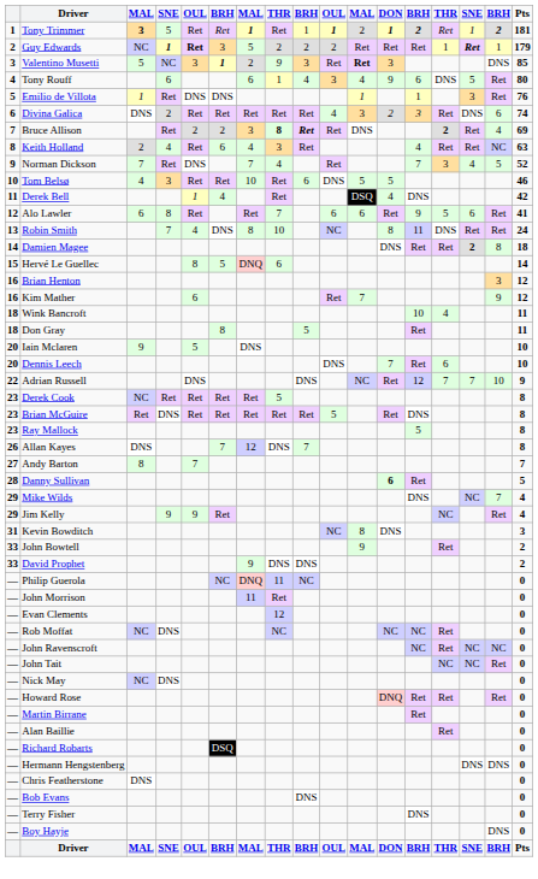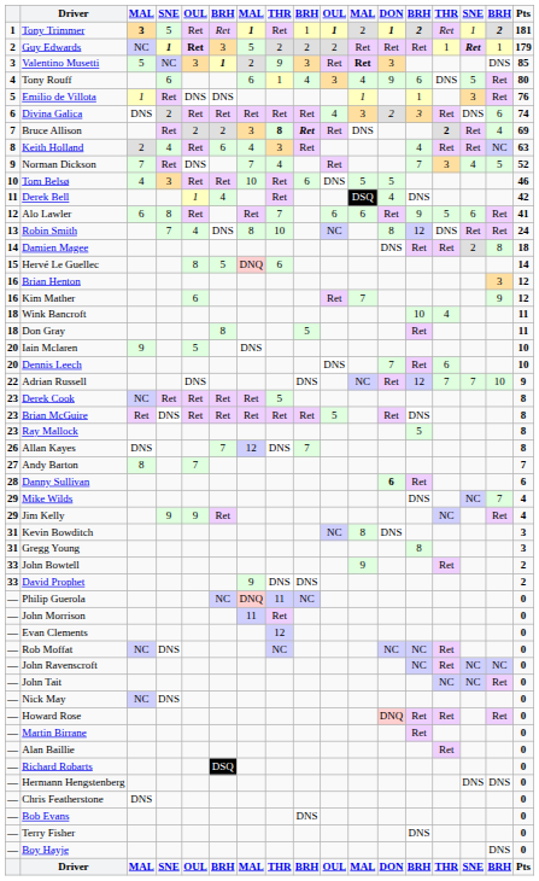 <table border="2" cellpadding="2" cellspacing="0" style="margin:0 1em 0 0; background:#f9f9f9; border:1px #aaa solid; border-collapse:collapse; font-size:85%;; text-align:center;">
 <tr style="vertical-align:middle;">
 <th style="vertical-align:middle; background-color:#f2f3f4"></th>
 <th style="vertical-align:middle;background-color:#f2f3f4">Driver</th>
 <th><a href='#'>MAL</a><br></th>
 <th><a href='#'>SNE</a><br></th>
 <th><a href='#'>OUL</a><br></th>
 <th><a href='#'>BRH</a><br></th>
 <th><a href='#'>MAL</a><br></th>
 <th><a href='#'>THR</a><br></th>
 <th><a href='#'>BRH</a><br></th>
 <th><a href='#'>OUL</a><br></th>
 <th><a href='#'>MAL</a><br></th>
 <th><a href='#'>DON</a><br></th>
 <th><a href='#'>BRH</a><br></th>
 <th><a href='#'>THR</a><br></th>
 <th><a href='#'>SNE</a><br></th>
 <th><a href='#'>BRH</a><br></th>
 <th valign="middle">Pts</th>
 </tr>
 <tr>
 <th>1</th>
 <td style="text-align:left"> <a href='#'>Tony Trimmer</a></td>
 <td style="background:#FFDF9F;"><strong>3</strong></td>
 <td style="background:#DFFFDF;">5</td>
 <td style="background:#EFCFFF;">Ret</td>
 <td style="background:#EFCFFF;"><em>Ret</em></td>
 <td style="background:#FFFFBF;"><strong><em>1</em></strong></td>
 <td style="background:#EFCFFF;">Ret</td>
 <td style="background:#FFFFBF;">1</td>
 <td style="background:#FFFFBF;"><strong><em>1</em></strong></td>
 <td style="background:#DFDFDF;">2</td>
 <td style="background:#FFFFBF;"><strong><em>1</em></strong></td>
 <td style="background:#DFDFDF;"><strong><em>2</em></strong></td>
 <td style="background:#EFCFFF;"><em>Ret</em></td>
 <td style="background:#FFFFBF;"><em>1</em></td>
 <td style="background:#DFDFDF;"><strong><em>2</em></strong></td>
 <th>181</th>
 </tr>
 <tr>
 <th>2</th>
 <td style="text-align:left"> <a href='#'>Guy Edwards</a></td>
 <td style="background:#CFCFFF;">NC</td>
 <td style="background:#FFFFBF;"><strong><em>1</em></strong></td>
 <td style="background:#EFCFFF;"><strong>Ret</strong></td>
 <td style="background:#FFDF9F;">3</td>
 <td style="background:#DFFFDF;">5</td>
 <td style="background:#DFDFDF;">2</td>
 <td style="background:#DFDFDF;">2</td>
 <td style="background:#DFDFDF;">2</td>
 <td style="background:#EFCFFF;">Ret</td>
 <td style="background:#EFCFFF;">Ret</td>
 <td style="background:#EFCFFF;">Ret</td>
 <td style="background:#FFFFBF;">1</td>
 <td style="background:#EFCFFF;"><strong><em>Ret</em></strong></td>
 <td style="background:#FFFFBF;">1</td>
 <th>179</th>
 </tr>
 <tr>
 <th>3</th>
 <td style="text-align:left"> <a href='#'>Valentino Musetti</a></td>
 <td style="background:#DFFFDF;">5</td>
 <td style="background:#CFCFFF;">NC</td>
 <td style="background:#FFDF9F;">3</td>
 <td style="background:#FFFFBF;"><strong><em>1</em></strong></td>
 <td style="background:#DFDFDF;">2</td>
 <td style="background:#DFFFDF;"><em>9</em></td>
 <td style="background:#FFDF9F;">3</td>
 <td style="background:#EFCFFF;">Ret</td>
 <td style="background:#EFCFFF;"><strong>Ret</strong></td>
 <td style="background:#FFDF9F;">3</td>
 <td></td>
 <td></td>
 <td></td>
 <td style="background:#FFFFFF;">DNS</td>
 <th>85</th>
 </tr>
 <tr>
 <th>4</th>
 <td style="text-align:left"> Tony Rouff</td>
 <td></td>
 <td style="background:#DFFFDF;">6</td>
 <td></td>
 <td></td>
 <td style="background:#DFFFDF;">6</td>
 <td style="background:#FFFFBF;">1</td>
 <td style="background:#DFFFDF;">4</td>
 <td style="background:#FFDF9F;">3</td>
 <td style="background:#DFFFDF;">4</td>
 <td style="background:#DFFFDF;">9</td>
 <td style="background:#DFFFDF;">6</td>
 <td style="background:#FFFFFF;">DNS</td>
 <td style="background:#DFFFDF;">5</td>
 <td style="background:#EFCFFF;">Ret</td>
 <th>80</th>
 </tr>
 <tr>
 <th>5</th>
 <td style="text-align:left"> <a href='#'>Emilio de Villota</a></td>
 <td style="background:#FFFFBF;"><em>1</em></td>
 <td style="background:#EFCFFF;">Ret</td>
 <td style="background:#FFFFFF;">DNS</td>
 <td style="background:#FFFFFF;">DNS</td>
 <td></td>
 <td></td>
 <td></td>
 <td></td>
 <td style="background:#FFFFBF;"><em>1</em></td>
 <td></td>
 <td style="background:#FFFFBF;">1</td>
 <td></td>
 <td style="background:#FFDF9F;">3</td>
 <td style="background:#EFCFFF;">Ret</td>
 <th>76</th>
 </tr>
 <tr>
 <th>6</th>
 <td style="text-align:left"> <a href='#'>Divina Galica</a></td>
 <td style="background:#FFFFFF;">DNS</td>
 <td style="background:#DFDFDF;">2</td>
 <td style="background:#EFCFFF;">Ret</td>
 <td style="background:#EFCFFF;">Ret</td>
 <td style="background:#EFCFFF;">Ret</td>
 <td style="background:#EFCFFF;">Ret</td>
 <td style="background:#EFCFFF;">Ret</td>
 <td style="background:#DFFFDF;">4</td>
 <td style="background:#FFDF9F;">3</td>
 <td style="background:#DFDFDF;"><em>2</em></td>
 <td style="background:#FFDF9F;"><em>3</em></td>
 <td style="background:#EFCFFF;">Ret</td>
 <td style="background:#FFFFFF;">DNS</td>
 <td style="background:#DFFFDF;">6</td>
 <th>74</th>
 </tr>
 <tr>
 <th>7</th>
 <td style="text-align:left"> Bruce Allison</td>
 <td></td>
 <td style="background:#EFCFFF;">Ret</td>
 <td style="background:#DFDFDF;">2</td>
 <td style="background:#DFDFDF;">2</td>
 <td style="background:#FFDF9F;">3</td>
 <td style="background:#DFFFDF;"><strong>8</strong></td>
 <td style="background:#EFCFFF;"><strong><em>Ret</em></strong></td>
 <td style="background:#EFCFFF;">Ret</td>
 <td style="background:#FFFFFF;">DNS</td>
 <td></td>
 <td></td>
 <td style="background:#DFDFDF;"><strong>2</strong></td>
 <td style="background:#EFCFFF;">Ret</td>
 <td style="background:#DFFFDF;">4</td>
 <th>69</th>
 </tr>
 <tr>
 <th>8</th>
 <td style="text-align:left"> <a href='#'>Keith Holland</a></td>
 <td style="background:#DFDFDF;">2</td>
 <td style="background:#DFFFDF;">4</td>
 <td style="background:#EFCFFF;">Ret</td>
 <td style="background:#DFFFDF;">6</td>
 <td style="background:#DFFFDF;">4</td>
 <td style="background:#FFDF9F;">3</td>
 <td style="background:#EFCFFF;">Ret</td>
 <td></td>
 <td></td>
 <td></td>
 <td style="background:#DFFFDF;">4</td>
 <td style="background:#EFCFFF;">Ret</td>
 <td style="background:#EFCFFF;">Ret</td>
 <td style="background:#CFCFFF;">NC</td>
 <th>63</th>
 </tr>
 <tr>
 <th>9</th>
 <td style="text-align:left"> Norman Dickson</td>
 <td style="background:#DFFFDF;">7</td>
 <td style="background:#EFCFFF;">Ret</td>
 <td style="background:#FFFFFF;">DNS</td>
 <td></td>
 <td style="background:#DFFFDF;">7</td>
 <td style="background:#DFFFDF;">4</td>
 <td></td>
 <td style="background:#EFCFFF;">Ret</td>
 <td></td>
 <td></td>
 <td style="background:#DFFFDF;">7</td>
 <td style="background:#FFDF9F;">3</td>
 <td style="background:#DFFFDF;">4</td>
 <td style="background:#DFFFDF;">5</td>
 <th>52</th>
 </tr>
 <tr>
 <th>10</th>
 <td style="text-align:left"> <a href='#'>Tom Belsø</a></td>
 <td style="background:#DFFFDF;">4</td>
 <td style="background:#FFDF9F;">3</td>
 <td style="background:#EFCFFF;">Ret</td>
 <td style="background:#EFCFFF;">Ret</td>
 <td style="background:#DFFFDF;">10</td>
 <td style="background:#EFCFFF;">Ret</td>
 <td style="background:#DFFFDF;">6</td>
 <td style="background:#FFFFFF;">DNS</td>
 <td style="background:#DFFFDF;">5</td>
 <td style="background:#DFFFDF;">5</td>
 <td></td>
 <td></td>
 <td></td>
 <td></td>
 <th>46</th>
 </tr>
 <tr>
 <th>11</th>
 <td style="text-align:left"> <a href='#'>Derek Bell</a></td>
 <td></td>
 <td></td>
 <td style="background:#FFFFBF;"><em>1</em></td>
 <td style="background:#DFFFDF;">4</td>
 <td></td>
 <td style="background:#EFCFFF;">Ret</td>
 <td></td>
 <td></td>
 <td style="background:#000000; color:white;">DSQ</td>
 <td style="background:#DFFFDF;">4</td>
 <td style="background:#FFFFFF;">DNS</td>
 <td></td>
 <td></td>
 <td></td>
 <th>42</th>
 </tr>
 <tr>
 <th>12</th>
 <td style="text-align:left"> Alo Lawler</td>
 <td style="background:#DFFFDF;">6</td>
 <td style="background:#DFFFDF;">8</td>
 <td style="background:#EFCFFF;">Ret</td>
 <td></td>
 <td style="background:#EFCFFF;">Ret</td>
 <td style="background:#DFFFDF;">7</td>
 <td></td>
 <td style="background:#DFFFDF;">6</td>
 <td style="background:#DFFFDF;">6</td>
 <td style="background:#EFCFFF;">Ret</td>
 <td style="background:#DFFFDF;">9</td>
 <td style="background:#DFFFDF;">5</td>
 <td style="background:#DFFFDF;">6</td>
 <td style="background:#EFCFFF;">Ret</td>
 <th>41</th>
 </tr>
 <tr>
 <th>13</th>
 <td style="text-align:left"> <a href='#'>Robin Smith</a></td>
 <td></td>
 <td style="background:#DFFFDF;">7</td>
 <td style="background:#DFFFDF;">4</td>
 <td style="background:#FFFFFF;">DNS</td>
 <td style="background:#DFFFDF;">8</td>
 <td style="background:#DFFFDF;">10</td>
 <td></td>
 <td style="background:#CFCFFF;">NC</td>
 <td></td>
 <td style="background:#DFFFDF;">8</td>
-<td style="background:#CFCFFF;">11</td>
+<td style="background:#CFCFFF;">12</td>
 <td style="background:#FFFFFF;">DNS</td>
 <td style="background:#EFCFFF;">Ret</td>
 <td style="background:#EFCFFF;">Ret</td>
 <th>24</th>
 </tr>
 <tr>
 <th>14</th>
 <td style="text-align:left"> <a href='#'>Damien Magee</a></td>
 <td></td>
 <td></td>
 <td></td>
 <td></td>
 <td></td>
 <td></td>
 <td></td>
 <td></td>
 <td></td>
 <td style="background:#FFFFFF;">DNS</td>
 <td style="background:#EFCFFF;">Ret</td>
 <td style="background:#EFCFFF;">Ret</td>
-<td style="background:#DFDFDF;"><strong>2</strong></td>
+<td style="background:#DFDFDF;">2</td>
 <td style="background:#DFFFDF;">8</td>
 <th>18</th>
 </tr>
 <tr>
 <th>15</th>
 <td style="text-align:left"> Hervé Le Guellec</td>
 <td></td>
 <td></td>
 <td style="background:#DFFFDF;">8</td>
 <td style="background:#DFFFDF;">5</td>
 <td style="background:#FFCFCF;">DNQ</td>
 <td style="background:#DFFFDF;">6</td>
 <td></td>
 <td></td>
 <td></td>
 <td></td>
 <td></td>
 <td></td>
 <td></td>
 <td></td>
 <th>14</th>
 </tr>
 <tr>
 <th>16</th>
 <td style="text-align:left"> <a href='#'>Brian Henton</a></td>
 <td></td>
 <td></td>
 <td></td>
 <td></td>
 <td></td>
 <td></td>
 <td></td>
 <td></td>
 <td></td>
 <td></td>
 <td></td>
 <td></td>
 <td></td>
 <td style="background:#FFDF9F;">3</td>
 <th>12</th>
 </tr>
 <tr>
 <th>16</th>
 <td style="text-align:left"> Kim Mather</td>
 <td></td>
 <td></td>
 <td style="background:#DFFFDF;">6</td>
 <td></td>
 <td></td>
 <td></td>
 <td></td>
 <td style="background:#EFCFFF;">Ret</td>
 <td style="background:#DFFFDF;">7</td>
 <td></td>
 <td></td>
 <td></td>
 <td></td>
 <td style="background:#DFFFDF;">9</td>
 <th>12</th>
 </tr>
 <tr>
 <th>18</th>
 <td style="text-align:left"> Wink Bancroft</td>
 <td></td>
 <td></td>
 <td></td>
 <td></td>
 <td></td>
 <td></td>
 <td></td>
 <td></td>
 <td></td>
 <td></td>
 <td style="background:#DFFFDF;">10</td>
 <td style="background:#DFFFDF;">4</td>
 <td></td>
 <td></td>
 <th>11</th>
 </tr>
 <tr>
 <th>18</th>
 <td style="text-align:left"> Don Gray</td>
 <td></td>
 <td></td>
 <td></td>
 <td style="background:#DFFFDF;">8</td>
 <td></td>
 <td></td>
 <td style="background:#DFFFDF;">5</td>
 <td></td>
 <td></td>
 <td></td>
 <td style="background:#EFCFFF;">Ret</td>
 <td></td>
 <td></td>
 <td></td>
 <th>11</th>
 </tr>
 <tr>
 <th>20</th>
 <td style="text-align:left"> Iain Mclaren</td>
 <td style="background:#DFFFDF;">9</td>
 <td></td>
 <td style="background:#DFFFDF;">5</td>
 <td></td>
 <td style="background:#FFFFFF;">DNS</td>
 <td></td>
 <td></td>
 <td></td>
 <td></td>
 <td></td>
 <td></td>
 <td></td>
 <td></td>
 <td></td>
 <th>10</th>
 </tr>
 <tr>
 <th>20</th>
 <td style="text-align:left"> <a href='#'>Dennis Leech</a></td>
 <td></td>
 <td></td>
 <td></td>
 <td></td>
 <td></td>
 <td></td>
 <td></td>
 <td style="background:#FFFFFF;">DNS</td>
 <td></td>
 <td style="background:#DFFFDF;">7</td>
 <td style="background:#EFCFFF;">Ret</td>
 <td style="background:#DFFFDF;">6</td>
 <td></td>
 <td></td>
 <th>10</th>
 </tr>
 <tr>
 <th>22</th>
 <td style="text-align:left"> Adrian Russell</td>
 <td></td>
 <td></td>
 <td style="background:#FFFFFF;">DNS</td>
 <td></td>
 <td></td>
 <td></td>
 <td style="background:#FFFFFF;">DNS</td>
 <td></td>
 <td style="background:#CFCFFF;">NC</td>
 <td style="background:#EFCFFF;">Ret</td>
 <td style="background:#CFCFFF;">12</td>
 <td style="background:#DFFFDF;">7</td>
 <td style="background:#DFFFDF;">7</td>
 <td style="background:#DFFFDF;">10</td>
 <th>9</th>
 </tr>
 <tr>
 <th>23</th>
 <td style="text-align:left"> <a href='#'>Derek Cook</a></td>
 <td style="background:#CFCFFF;">NC</td>
 <td style="background:#EFCFFF;">Ret</td>
 <td style="background:#EFCFFF;">Ret</td>
 <td style="background:#EFCFFF;">Ret</td>
 <td style="background:#EFCFFF;">Ret</td>
 <td style="background:#DFFFDF;">5</td>
 <td></td>
 <td></td>
 <td></td>
 <td></td>
 <td></td>
 <td></td>
 <td></td>
 <td></td>
 <th>8</th>
 </tr>
 <tr>
 <th>23</th>
 <td style="text-align:left"> <a href='#'>Brian McGuire</a></td>
 <td style="background:#EFCFFF;">Ret</td>
 <td style="background:#FFFFFF;">DNS</td>
 <td style="background:#EFCFFF;">Ret</td>
 <td style="background:#EFCFFF;">Ret</td>
 <td style="background:#EFCFFF;">Ret</td>
 <td style="background:#EFCFFF;">Ret</td>
 <td style="background:#EFCFFF;">Ret</td>
 <td style="background:#DFFFDF;">5</td>
 <td></td>
 <td style="background:#EFCFFF;">Ret</td>
 <td style="background:#FFFFFF;">DNS</td>
 <td></td>
 <td></td>
 <td></td>
 <th>8</th>
 </tr>
 <tr>
 <th>23</th>
 <td style="text-align:left"> <a href='#'>Ray Mallock</a></td>
 <td></td>
 <td></td>
 <td></td>
 <td></td>
 <td></td>
 <td></td>
 <td></td>
 <td></td>
 <td></td>
 <td></td>
 <td style="background:#DFFFDF;">5</td>
 <td></td>
 <td></td>
 <td></td>
 <th>8</th>
 </tr>
 <tr>
 <th>26</th>
 <td style="text-align:left"> Allan Kayes</td>
 <td style="background:#FFFFFF;">DNS</td>
 <td></td>
 <td></td>
 <td style="background:#DFFFDF;">7</td>
 <td style="background:#CFCFFF;">12</td>
 <td style="background:#FFFFFF;">DNS</td>
 <td style="background:#DFFFDF;">7</td>
 <td></td>
 <td></td>
 <td></td>
 <td></td>
 <td></td>
 <td></td>
 <td></td>
 <th>8</th>
 </tr>
 <tr>
 <th>27</th>
 <td style="text-align:left"> Andy Barton</td>
 <td style="background:#DFFFDF;">8</td>
 <td></td>
 <td style="background:#DFFFDF;">7</td>
 <td></td>
 <td></td>
 <td></td>
 <td></td>
 <td></td>
 <td></td>
 <td></td>
 <td></td>
 <td></td>
 <td></td>
 <td></td>
 <th>7</th>
 </tr>
 <tr>
 <th>28</th>
 <td style="text-align:left"> <a href='#'>Danny Sullivan</a></td>
 <td></td>
 <td></td>
 <td></td>
 <td></td>
 <td></td>
 <td></td>
 <td></td>
 <td></td>
 <td></td>
 <td style="background:#DFFFDF;"><strong>6</strong></td>
 <td style="background:#EFCFFF;">Ret</td>
 <td></td>
 <td></td>
 <td></td>
-<th>5</th>
+<th>6</th>
 </tr>
 <tr>
 <th>29</th>
 <td style="text-align:left"> <a href='#'>Mike Wilds</a></td>
 <td></td>
 <td></td>
 <td></td>
 <td></td>
 <td></td>
 <td></td>
 <td></td>
 <td></td>
 <td></td>
 <td></td>
 <td style="background:#FFFFFF;">DNS</td>
 <td></td>
 <td style="background:#CFCFFF;">NC</td>
 <td style="background:#DFFFDF;">7</td>
 <th>4</th>
 </tr>
 <tr>
 <th>29</th>
 <td style="text-align:left"> Jim Kelly</td>
 <td></td>
 <td style="background:#DFFFDF;">9</td>
 <td style="background:#DFFFDF;">9</td>
 <td style="background:#EFCFFF;">Ret</td>
 <td></td>
 <td></td>
 <td></td>
 <td></td>
 <td></td>
 <td></td>
 <td></td>
 <td style="background:#CFCFFF;">NC</td>
 <td></td>
 <td style="background:#EFCFFF;">Ret</td>
 <th>4</th>
 </tr>
 <tr>
 <th>31</th>
 <td style="text-align:left"> Kevin Bowditch</td>
 <td></td>
 <td></td>
 <td></td>
 <td></td>
 <td></td>
 <td></td>
 <td></td>
 <td style="background:#CFCFFF;">NC</td>
 <td style="background:#DFFFDF;">8</td>
 <td style="background:#FFFFFF;">DNS</td>
 <td></td>
+<td></td>
+<td></td>
+<td></td>
+<th>3</th>
+</tr>
+<tr>
+<th>31</th>
+<td style="text-align:left"> Gregg Young</td>
+<td></td>
+<td></td>
+<td></td>
+<td></td>
+<td></td>
+<td></td>
+<td></td>
+<td></td>
+<td></td>
+<td></td>
+<td style="background:#DFFFDF;">8</td>
 <td></td>
 <td></td>
 <td></td>
 <th>3</th>
 </tr>
 <tr>
 <th>33</th>
 <td style="text-align:left"> John Bowtell</td>
 <td></td>
 <td></td>
 <td></td>
 <td></td>
 <td></td>
 <td></td>
 <td></td>
 <td></td>
 <td style="background:#DFFFDF;">9</td>
 <td></td>
 <td></td>
 <td style="background:#EFCFFF;">Ret</td>
 <td></td>
 <td></td>
 <th>2</th>
 </tr>
 <tr>
 <th>33</th>
 <td style="text-align:left"> <a href='#'>David Prophet</a></td>
 <td></td>
 <td></td>
 <td></td>
 <td></td>
 <td style="background:#DFFFDF;">9</td>
 <td style="background:#FFFFFF;">DNS</td>
 <td style="background:#FFFFFF;">DNS</td>
 <td></td>
 <td></td>
 <td></td>
 <td></td>
 <td></td>
 <td></td>
 <td></td>
 <th>2</th>
 </tr>
 <tr>
 <th>—</th>
 <td style="text-align:left"> Philip Guerola</td>
 <td></td>
 <td></td>
 <td></td>
 <td style="background:#CFCFFF;">NC</td>
 <td style="background:#FFCFCF;">DNQ</td>
 <td style="background:#CFCFFF;">11</td>
 <td style="background:#CFCFFF;">NC</td>
 <td></td>
 <td></td>
 <td></td>
 <td></td>
 <td></td>
 <td></td>
 <td></td>
 <th>0</th>
 </tr>
 <tr>
 <th>—</th>
 <td style="text-align:left"> John Morrison</td>
 <td></td>
 <td></td>
 <td></td>
 <td></td>
 <td style="background:#CFCFFF;">11</td>
 <td style="background:#EFCFFF;">Ret</td>
 <td></td>
 <td></td>
 <td></td>
 <td></td>
 <td></td>
 <td></td>
 <td></td>
 <td></td>
 <th>0</th>
 </tr>
 <tr>
 <th>—</th>
 <td style="text-align:left"> Evan Clements</td>
 <td></td>
 <td></td>
 <td></td>
 <td></td>
 <td></td>
 <td style="background:#CFCFFF;">12</td>
 <td></td>
 <td></td>
 <td></td>
 <td></td>
 <td></td>
 <td></td>
 <td></td>
 <td></td>
 <th>0</th>
 </tr>
 <tr>
 <th>—</th>
 <td style="text-align:left"> Rob Moffat</td>
 <td style="background:#CFCFFF;">NC</td>
 <td style="background:#FFFFFF;">DNS</td>
 <td></td>
 <td></td>
 <td></td>
 <td style="background:#CFCFFF;">NC</td>
 <td></td>
 <td></td>
 <td></td>
 <td style="background:#CFCFFF;">NC</td>
 <td style="background:#CFCFFF;">NC</td>
 <td style="background:#EFCFFF;">Ret</td>
 <td></td>
 <td></td>
 <th>0</th>
 </tr>
 <tr>
 <th>—</th>
 <td style="text-align:left"> John Ravenscroft</td>
 <td></td>
 <td></td>
 <td></td>
 <td></td>
 <td></td>
 <td></td>
 <td></td>
 <td></td>
 <td></td>
 <td></td>
 <td style="background:#CFCFFF;">NC</td>
 <td style="background:#EFCFFF;">Ret</td>
 <td style="background:#CFCFFF;">NC</td>
 <td style="background:#CFCFFF;">NC</td>
 <th>0</th>
 </tr>
 <tr>
 <th>—</th>
 <td style="text-align:left"> John Tait</td>
 <td></td>
 <td></td>
 <td></td>
 <td></td>
 <td></td>
 <td></td>
 <td></td>
 <td></td>
 <td></td>
 <td></td>
 <td></td>
 <td style="background:#CFCFFF;">NC</td>
 <td style="background:#CFCFFF;">NC</td>
 <td style="background:#EFCFFF;">Ret</td>
 <th>0</th>
 </tr>
 <tr>
 <th>—</th>
 <td style="text-align:left"> Nick May</td>
 <td style="background:#CFCFFF;">NC</td>
 <td style="background:#FFFFFF;">DNS</td>
 <td></td>
 <td></td>
 <td></td>
 <td></td>
 <td></td>
 <td></td>
 <td></td>
 <td></td>
 <td></td>
 <td></td>
 <td></td>
 <td></td>
 <th>0</th>
 </tr>
 <tr>
 <th>—</th>
 <td style="text-align:left"> Howard Rose</td>
 <td></td>
 <td></td>
 <td></td>
 <td></td>
 <td></td>
 <td></td>
 <td></td>
 <td></td>
 <td></td>
 <td style="background:#FFCFCF;">DNQ</td>
 <td style="background:#EFCFFF;">Ret</td>
 <td style="background:#EFCFFF;">Ret</td>
 <td></td>
 <td style="background:#EFCFFF;">Ret</td>
 <th>0</th>
 </tr>
 <tr>
 <th>—</th>
 <td style="text-align:left"> <a href='#'>Martin Birrane</a></td>
 <td></td>
 <td></td>
 <td></td>
 <td></td>
 <td></td>
 <td></td>
 <td></td>
 <td></td>
 <td></td>
 <td></td>
 <td style="background:#EFCFFF;">Ret</td>
 <td></td>
 <td></td>
 <td></td>
 <th>0</th>
 </tr>
 <tr>
 <th>—</th>
 <td style="text-align:left"> Alan Baillie</td>
 <td></td>
 <td></td>
 <td></td>
 <td></td>
 <td></td>
 <td></td>
 <td></td>
 <td></td>
 <td></td>
 <td></td>
 <td></td>
 <td style="background:#EFCFFF;">Ret</td>
 <td></td>
 <td></td>
 <th>0</th>
 </tr>
 <tr>
 <th>—</th>
 <td style="text-align:left"> <a href='#'>Richard Robarts</a></td>
 <td></td>
 <td></td>
 <td></td>
 <td style="background:#000000; color:white;">DSQ</td>
 <td></td>
 <td></td>
 <td></td>
 <td></td>
 <td></td>
 <td></td>
 <td></td>
 <td></td>
 <td></td>
 <td></td>
 <th>0</th>
 </tr>
 <tr>
 <th>—</th>
 <td style="text-align:left"> Hermann Hengstenberg</td>
 <td></td>
 <td></td>
 <td></td>
 <td></td>
 <td></td>
 <td></td>
 <td></td>
 <td></td>
 <td></td>
 <td></td>
 <td></td>
 <td></td>
 <td style="background:#FFFFFF;">DNS</td>
 <td style="background:#FFFFFF;">DNS</td>
 <th>0</th>
 </tr>
 <tr>
 <th>—</th>
 <td style="text-align:left"> Chris Featherstone</td>
 <td style="background:#FFFFFF;">DNS</td>
 <td></td>
 <td></td>
 <td></td>
 <td></td>
 <td></td>
 <td></td>
 <td></td>
 <td></td>
 <td></td>
 <td></td>
 <td></td>
 <td></td>
 <td></td>
 <th>0</th>
 </tr>
 <tr>
 <th>—</th>
 <td style="text-align:left"> <a href='#'>Bob Evans</a></td>
 <td></td>
 <td></td>
 <td></td>
 <td></td>
 <td></td>
 <td></td>
 <td style="background:#FFFFFF;">DNS</td>
 <td></td>
 <td></td>
 <td></td>
 <td></td>
 <td></td>
 <td></td>
 <td></td>
 <th>0</th>
 </tr>
 <tr>
 <th>—</th>
 <td style="text-align:left"> Terry Fisher</td>
 <td></td>
 <td></td>
 <td></td>
 <td></td>
 <td></td>
 <td></td>
 <td></td>
 <td></td>
 <td></td>
 <td></td>
 <td style="background:#FFFFFF;">DNS</td>
 <td></td>
 <td></td>
 <td></td>
 <th>0</th>
 </tr>
 <tr>
 <th>—</th>
 <td style="text-align:left"> <a href='#'>Boy Hayje</a></td>
 <td></td>
 <td></td>
 <td></td>
 <td></td>
 <td></td>
 <td></td>
 <td></td>
 <td></td>
 <td></td>
 <td></td>
 <td></td>
 <td></td>
 <td></td>
 <td style="background:#FFFFFF;">DNS</td>
 <th>0</th>
 </tr>
 <tr style="vertical-align:middle;">
 <th style="vertical-align:middle; background-color:#f2f3f4"></th>
 <th style="vertical-align:middle;background-color:#f2f3f4">Driver</th>
 <th><a href='#'>MAL</a><br></th>
 <th><a href='#'>SNE</a><br></th>
 <th><a href='#'>OUL</a><br></th>
 <th><a href='#'>BRH</a><br></th>
 <th><a href='#'>MAL</a><br></th>
 <th><a href='#'>THR</a><br></th>
 <th><a href='#'>BRH</a><br></th>
 <th><a href='#'>OUL</a><br></th>
 <th><a href='#'>MAL</a><br></th>
 <th><a href='#'>DON</a><br></th>
 <th><a href='#'>BRH</a><br></th>
 <th><a href='#'>THR</a><br></th>
 <th><a href='#'>SNE</a><br></th>
 <th><a href='#'>BRH</a><br></th>
 <th valign="middle">Pts</th>
 </tr>
 </table>
